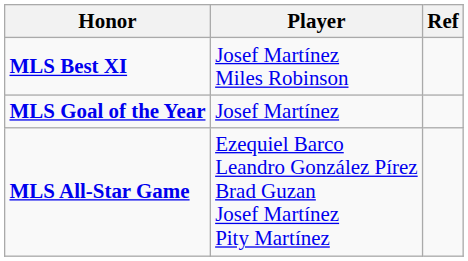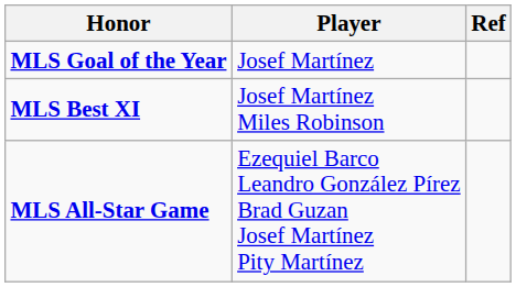 <table class="wikitable">
 <tr>
 <th>Honor</th>
 <th>Player</th>
 <th>Ref</th>
 </tr>
 <tr>
-<td><strong><a href='#'>MLS Best XI</a></strong></td>
-<td> <a href='#'>Josef Martínez</a><br> <a href='#'>Miles Robinson</a></td>
+<td><strong><a href='#'>MLS Goal of the Year</a></strong></td>
+<td> <a href='#'>Josef Martínez</a></td>
 <td style="text-align: center;"></td>
 </tr>
 <tr>
-<td><strong><a href='#'>MLS Goal of the Year</a></strong></td>
-<td> <a href='#'>Josef Martínez</a></td>
+<td><strong><a href='#'>MLS Best XI</a></strong></td>
+<td> <a href='#'>Josef Martínez</a><br> <a href='#'>Miles Robinson</a></td>
 <td style="text-align: center;"></td>
 </tr>
 <tr>
 <td><strong><a href='#'>MLS All-Star Game</a></strong></td>
 <td> <a href='#'>Ezequiel Barco</a><br> <a href='#'>Leandro González Pírez</a><br> <a href='#'>Brad Guzan</a><br> <a href='#'>Josef Martínez</a><br> <a href='#'>Pity Martínez</a></td>
 <td style="text-align: center;"></td>
 </tr>
 </table>
